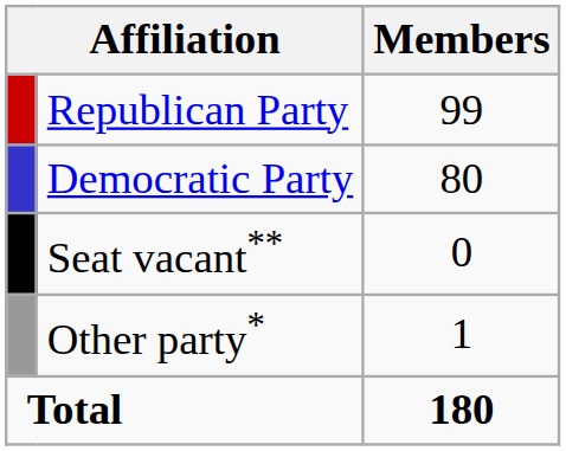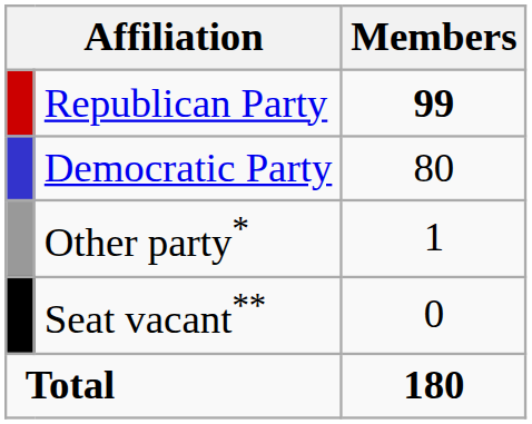 <table class=wikitable>
 <tr>
 <th colspan=2 align=center valign=bottom bgcolor="lightgray">Affiliation</th>
 <th valign=bottom bgcolor="lightgray">Members</th>
 </tr>
 <tr>
 <td bgcolor="#CC0000"> </td>
 <td><a href='#'>Republican Party</a></td>
-<td align=center>99</td>
+<td align=center><strong>99</strong></td>
 </tr>
 <tr>
 <td bgcolor="#3333CC"> </td>
 <td><a href='#'>Democratic Party</a></td>
 <td align=center>80</td>
 </tr>
 <tr>
+<td bgcolor="#999999"> </td>
+<td>Other party<sup>*</sup></td>
+<td align=center>1</td>
+</tr>
+<tr>
 <td bgcolor="black"> </td>
 <td>Seat vacant<sup>**</sup></td>
 <td align=center>0</td>
-</tr>
-<tr>
-<td bgcolor="#999999"> </td>
-<td>Other party<sup>*</sup></td>
-<td align=center>1</td>
 </tr>
 <tr>
 <td colspan=2> <strong>Total</strong></td>
 <td align=center><strong>180</strong></td>
 </tr>
 </table>
